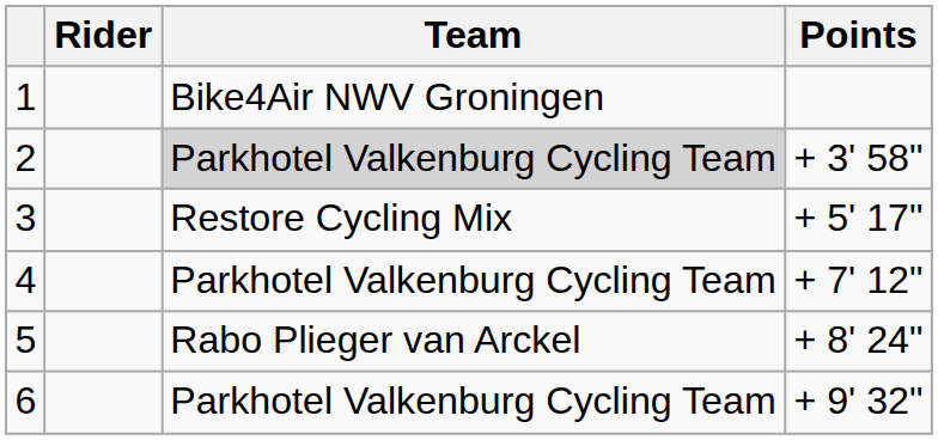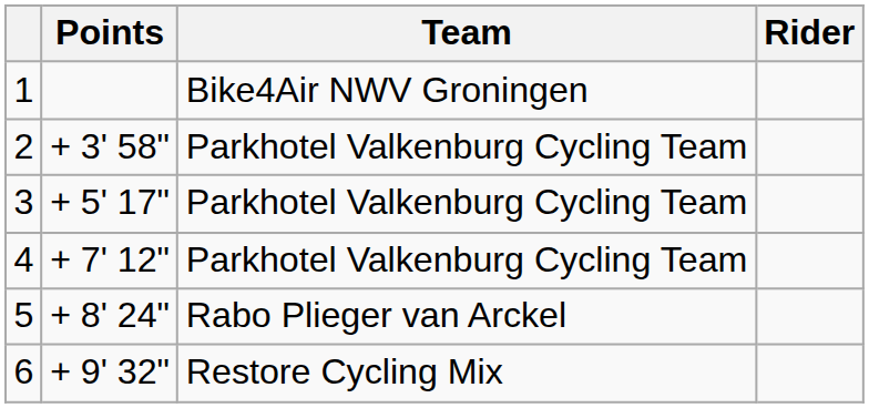 <table class="wikitable">
 <tr>
 <th></th>
+<th>Points</th>
+<th>Team</th>
 <th>Rider</th>
-<th>Team</th>
-<th>Points</th>
 </tr>
 <tr>
 <td>1</td>
+<td align="right"></td>
+<td>Bike4Air NWV Groningen</td>
 <td> </td>
-<td>Bike4Air NWV Groningen</td>
-<td align="right"></td>
 </tr>
 <tr>
 <td>2</td>
+<td align="right">+ 3' 58"</td>
+<td>Parkhotel Valkenburg Cycling Team</td>
 <td></td>
-<td style="background: lightgrey;">Parkhotel Valkenburg Cycling Team</td>
-<td align="right">+ 3' 58"</td>
 </tr>
 <tr>
 <td>3</td>
+<td align="right">+ 5' 17"</td>
+<td>Parkhotel Valkenburg Cycling Team</td>
 <td></td>
-<td>Restore Cycling Mix</td>
-<td align="right">+ 5' 17"</td>
 </tr>
 <tr>
 <td>4</td>
+<td align="right">+ 7' 12"</td>
+<td>Parkhotel Valkenburg Cycling Team</td>
 <td></td>
-<td>Parkhotel Valkenburg Cycling Team</td>
-<td align="right">+ 7' 12"</td>
 </tr>
 <tr>
 <td>5</td>
+<td align="right">+ 8' 24"</td>
+<td>Rabo Plieger van Arckel</td>
 <td></td>
-<td>Rabo Plieger van Arckel</td>
-<td align="right">+ 8' 24"</td>
 </tr>
 <tr>
 <td>6</td>
+<td align="right">+ 9' 32"</td>
+<td>Restore Cycling Mix</td>
 <td></td>
-<td>Parkhotel Valkenburg Cycling Team</td>
-<td align="right">+ 9' 32"</td>
 </tr>
 </table>
